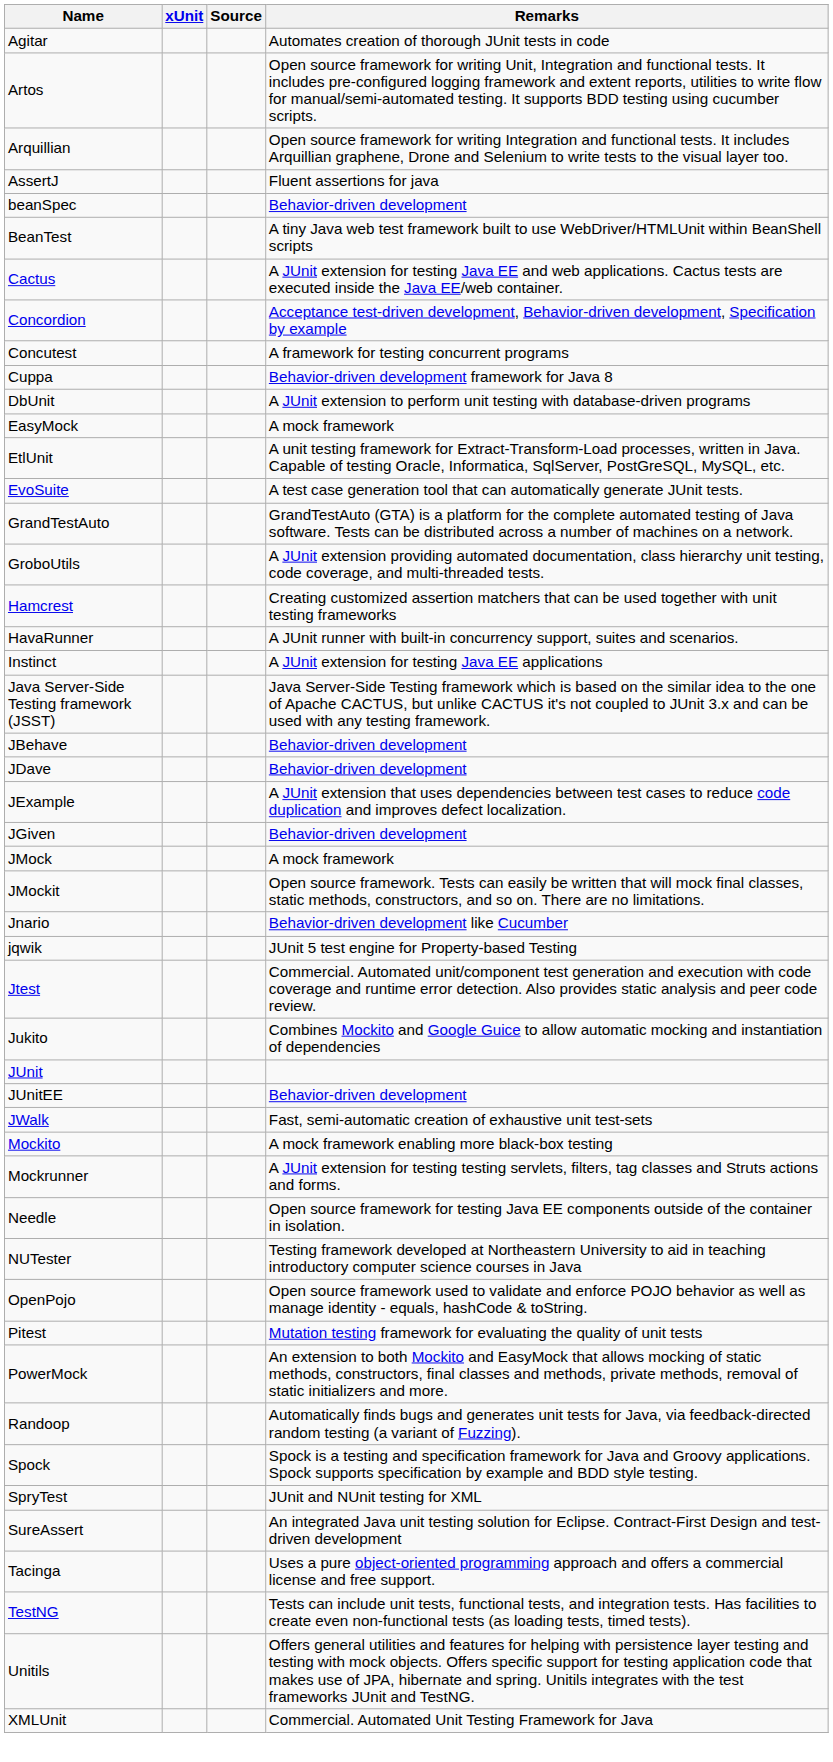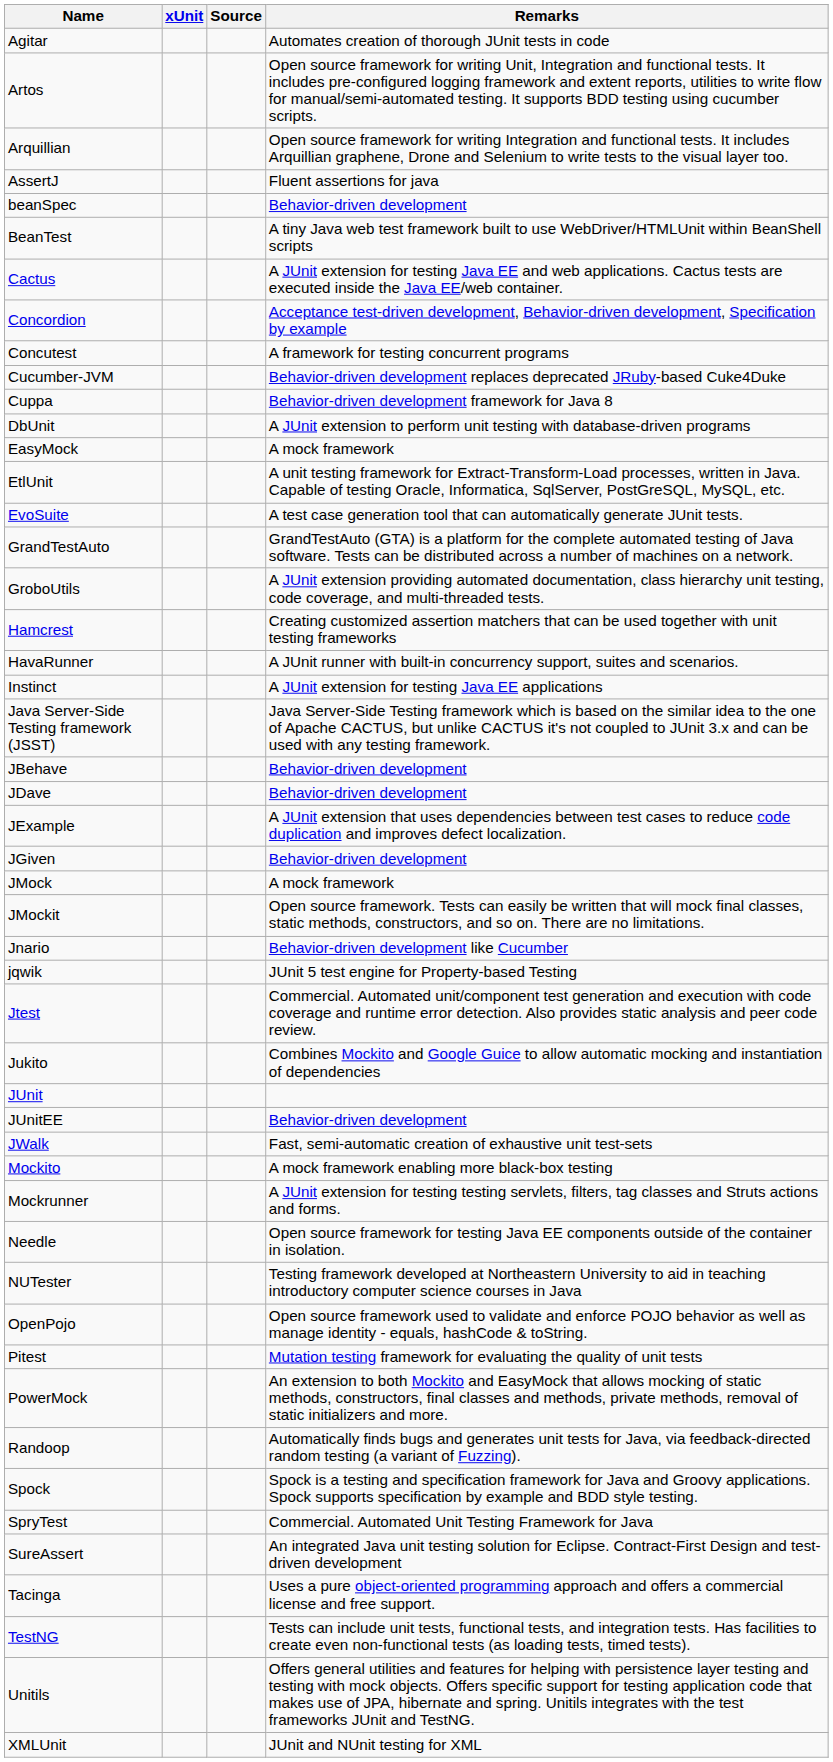 <table class="wikitable sortable">
 <tr>
 <th>Name</th>
 <th><a href='#'>xUnit</a></th>
 <th>Source</th>
 <th>Remarks</th>
 </tr>
 <tr>
 <td>Agitar</td>
 <td></td>
 <td></td>
 <td>Automates creation of thorough JUnit tests in code</td>
 </tr>
 <tr>
 <td>Artos</td>
 <td></td>
 <td></td>
 <td>Open source framework for writing Unit, Integration and functional tests. It includes pre-configured logging framework and extent reports, utilities to write flow for manual/semi-automated testing. It supports BDD testing using cucumber scripts.</td>
 </tr>
 <tr>
 <td>Arquillian</td>
 <td></td>
 <td></td>
 <td>Open source framework for writing Integration and functional tests. It includes Arquillian graphene, Drone and Selenium to write tests to the visual layer too.</td>
 </tr>
 <tr>
 <td>AssertJ</td>
 <td></td>
 <td></td>
 <td>Fluent assertions for java</td>
 </tr>
 <tr>
 <td>beanSpec</td>
 <td></td>
 <td></td>
 <td><a href='#'>Behavior-driven development</a></td>
 </tr>
 <tr>
 <td>BeanTest</td>
 <td></td>
 <td></td>
 <td>A tiny Java web test framework built to use WebDriver/HTMLUnit within BeanShell scripts</td>
 </tr>
 <tr>
 <td><a href='#'>Cactus</a></td>
 <td></td>
 <td></td>
 <td>A <a href='#'>JUnit</a> extension for testing <a href='#'>Java EE</a> and web applications. Cactus tests are executed inside the <a href='#'>Java EE</a>/web container.</td>
 </tr>
 <tr>
 <td><a href='#'>Concordion</a></td>
 <td></td>
 <td></td>
 <td><a href='#'>Acceptance test-driven development</a>, <a href='#'>Behavior-driven development</a>, <a href='#'>Specification by example</a></td>
 </tr>
 <tr>
 <td>Concutest</td>
 <td></td>
 <td></td>
 <td>A framework for testing concurrent programs</td>
+</tr>
+<tr>
+<td>Cucumber-JVM</td>
+<td></td>
+<td></td>
+<td><a href='#'>Behavior-driven development</a> replaces deprecated <a href='#'>JRuby</a>-based Cuke4Duke</td>
 </tr>
 <tr>
 <td>Cuppa</td>
 <td></td>
 <td></td>
 <td><a href='#'>Behavior-driven development</a> framework for Java 8</td>
 </tr>
 <tr>
 <td>DbUnit</td>
 <td></td>
 <td></td>
 <td>A <a href='#'>JUnit</a> extension to perform unit testing with database-driven programs</td>
 </tr>
 <tr>
 <td>EasyMock</td>
 <td></td>
 <td></td>
 <td>A mock framework</td>
 </tr>
 <tr>
 <td>EtlUnit</td>
 <td></td>
 <td></td>
 <td>A unit testing framework for Extract-Transform-Load processes, written in Java. Capable of testing Oracle, Informatica, SqlServer, PostGreSQL, MySQL, etc.</td>
 </tr>
 <tr>
 <td><a href='#'>EvoSuite</a></td>
 <td></td>
 <td></td>
 <td>A test case generation tool that can automatically generate JUnit tests.</td>
 </tr>
 <tr>
 <td>GrandTestAuto</td>
 <td></td>
 <td></td>
 <td>GrandTestAuto (GTA) is a platform for the complete automated testing of Java software. Tests can be distributed across a number of machines on a network.</td>
 </tr>
 <tr>
 <td>GroboUtils</td>
 <td></td>
 <td></td>
 <td>A <a href='#'>JUnit</a> extension providing automated documentation, class hierarchy unit testing, code coverage, and multi-threaded tests.</td>
 </tr>
 <tr>
 <td><a href='#'>Hamcrest</a></td>
 <td></td>
 <td></td>
 <td>Creating customized assertion matchers that can be used together with unit testing frameworks</td>
 </tr>
 <tr>
 <td>HavaRunner</td>
 <td></td>
 <td></td>
 <td>A JUnit runner with built-in concurrency support, suites and scenarios.</td>
 </tr>
 <tr>
 <td>Instinct</td>
 <td></td>
 <td></td>
 <td>A <a href='#'>JUnit</a> extension for testing <a href='#'>Java EE</a> applications</td>
 </tr>
 <tr>
 <td>Java Server-Side Testing framework (JSST)</td>
 <td></td>
 <td></td>
 <td>Java Server-Side Testing framework which is based on the similar idea to the one of Apache CACTUS, but unlike CACTUS it's not coupled to JUnit 3.x and can be used with any testing framework.</td>
 </tr>
 <tr>
 <td>JBehave</td>
 <td></td>
 <td></td>
 <td><a href='#'>Behavior-driven development</a></td>
 </tr>
 <tr>
 <td>JDave</td>
 <td></td>
 <td></td>
 <td><a href='#'>Behavior-driven development</a></td>
 </tr>
 <tr>
 <td>JExample</td>
 <td></td>
 <td></td>
 <td>A <a href='#'>JUnit</a> extension that uses dependencies between test cases to reduce <a href='#'>code duplication</a> and improves defect localization.</td>
 </tr>
 <tr>
 <td>JGiven</td>
 <td></td>
 <td></td>
 <td><a href='#'>Behavior-driven development</a></td>
 </tr>
 <tr>
 <td>JMock</td>
 <td></td>
 <td></td>
 <td>A mock framework</td>
 </tr>
 <tr>
 <td>JMockit</td>
 <td></td>
 <td></td>
 <td>Open source framework. Tests can easily be written that will mock final classes, static methods, constructors, and so on. There are no limitations.</td>
 </tr>
 <tr>
 <td>Jnario</td>
 <td></td>
 <td></td>
 <td><a href='#'>Behavior-driven development</a> like <a href='#'>Cucumber</a></td>
 </tr>
 <tr>
 <td>jqwik</td>
 <td></td>
 <td></td>
 <td>JUnit 5 test engine for Property-based Testing</td>
 </tr>
 <tr>
 <td><a href='#'>Jtest</a></td>
 <td></td>
 <td></td>
 <td>Commercial. Automated unit/component test generation and execution with code coverage and runtime error detection. Also provides static analysis and peer code review.</td>
 </tr>
 <tr>
 <td>Jukito</td>
 <td></td>
 <td></td>
 <td>Combines <a href='#'>Mockito</a> and <a href='#'>Google Guice</a> to allow automatic mocking and instantiation of dependencies</td>
 </tr>
 <tr>
 <td><a href='#'>JUnit</a></td>
 <td></td>
 <td></td>
 <td></td>
 </tr>
 <tr>
 <td>JUnitEE</td>
 <td></td>
 <td></td>
 <td><a href='#'>Behavior-driven development</a></td>
 </tr>
 <tr>
 <td><a href='#'>JWalk</a></td>
 <td></td>
 <td></td>
 <td>Fast, semi-automatic creation of exhaustive unit test-sets</td>
 </tr>
 <tr>
 <td><a href='#'>Mockito</a></td>
 <td></td>
 <td></td>
 <td>A mock framework enabling more black-box testing</td>
 </tr>
 <tr>
 <td>Mockrunner</td>
 <td></td>
 <td></td>
 <td>A <a href='#'>JUnit</a> extension for testing testing servlets, filters, tag classes and Struts actions and forms.</td>
 </tr>
 <tr>
 <td>Needle</td>
 <td></td>
 <td></td>
 <td>Open source framework for testing Java EE components outside of the container in isolation.</td>
 </tr>
 <tr>
 <td>NUTester</td>
 <td></td>
 <td></td>
 <td>Testing framework developed at Northeastern University to aid in teaching introductory computer science courses in Java</td>
 </tr>
 <tr>
 <td>OpenPojo</td>
 <td></td>
 <td></td>
 <td>Open source framework used to validate and enforce POJO behavior as well as manage identity - equals, hashCode & toString.</td>
 </tr>
 <tr>
 <td>Pitest</td>
 <td></td>
 <td></td>
 <td><a href='#'>Mutation testing</a> framework for evaluating the quality of unit tests</td>
 </tr>
 <tr>
 <td>PowerMock</td>
 <td></td>
 <td></td>
 <td>An extension to both <a href='#'>Mockito</a> and EasyMock that allows mocking of static methods, constructors, final classes and methods, private methods, removal of static initializers and more.</td>
 </tr>
 <tr>
 <td>Randoop</td>
 <td></td>
 <td></td>
 <td>Automatically finds bugs and generates unit tests for Java, via feedback-directed random testing (a variant of <a href='#'>Fuzzing</a>).</td>
 </tr>
 <tr>
 <td>Spock</td>
 <td></td>
 <td></td>
 <td>Spock is a testing and specification framework for Java and Groovy applications. Spock supports specification by example and BDD style testing.</td>
 </tr>
 <tr>
 <td>SpryTest</td>
 <td></td>
 <td></td>
-<td>JUnit and NUnit testing for XML</td>
+<td>Commercial. Automated Unit Testing Framework for Java</td>
 </tr>
 <tr>
 <td>SureAssert</td>
 <td></td>
 <td></td>
 <td>An integrated Java unit testing solution for Eclipse. Contract-First Design and test-driven development</td>
 </tr>
 <tr>
 <td>Tacinga</td>
 <td></td>
 <td></td>
 <td>Uses a pure <a href='#'>object-oriented programming</a> approach and offers a commercial license and free support.</td>
 </tr>
 <tr>
 <td><a href='#'>TestNG</a></td>
 <td></td>
 <td></td>
 <td>Tests can include unit tests, functional tests, and integration tests. Has facilities to create even non-functional tests (as loading tests, timed tests).</td>
 </tr>
 <tr>
 <td>Unitils</td>
 <td></td>
 <td></td>
 <td>Offers general utilities and features for helping with persistence layer testing and testing with mock objects. Offers specific support for testing application code that makes use of JPA, hibernate and spring. Unitils integrates with the test frameworks JUnit and TestNG.</td>
 </tr>
 <tr>
 <td>XMLUnit</td>
 <td></td>
 <td></td>
-<td>Commercial. Automated Unit Testing Framework for Java</td>
+<td>JUnit and NUnit testing for XML</td>
 </tr>
 </table>
